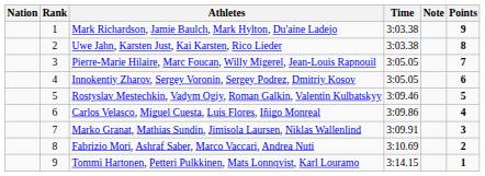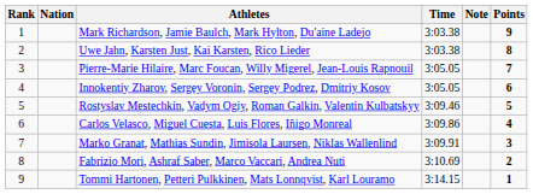 <table class="wikitable sortable" style="text-align:center">
 <tr>
+<th>Rank</th>
 <th>Nation</th>
-<th>Rank</th>
 <th>Athletes</th>
 <th>Time</th>
 <th>Note</th>
 <th>Points</th>
 </tr>
 <tr>
+<td>1</td>
 <td align=left></td>
-<td>1</td>
 <td align=left><a href='#'>Mark Richardson</a>, <a href='#'>Jamie Baulch</a>, <a href='#'>Mark Hylton</a>, <a href='#'>Du'aine Ladejo</a></td>
 <td>3:03.38</td>
 <td></td>
 <td><strong>9</strong></td>
 </tr>
 <tr>
+<td>2</td>
 <td align=left></td>
-<td>2</td>
 <td align=left><a href='#'>Uwe Jahn</a>, <a href='#'>Karsten Just</a>, <a href='#'>Kai Karsten</a>, <a href='#'>Rico Lieder</a></td>
 <td>3:03.38</td>
 <td></td>
 <td><strong>8</strong></td>
 </tr>
 <tr>
+<td>3</td>
 <td align=left></td>
-<td>3</td>
 <td align=left><a href='#'>Pierre-Marie Hilaire</a>, <a href='#'>Marc Foucan</a>, <a href='#'>Willy Migerel</a>, <a href='#'>Jean-Louis Rapnouil</a></td>
 <td>3:05.05</td>
 <td></td>
 <td><strong>7</strong></td>
 </tr>
 <tr>
+<td>4</td>
 <td align=left></td>
-<td>4</td>
 <td align=left><a href='#'>Innokentiy Zharov</a>, <a href='#'>Sergey Voronin</a>, <a href='#'>Sergey Podrez</a>, <a href='#'>Dmitriy Kosov</a></td>
 <td>3:05.05</td>
 <td></td>
 <td><strong>6</strong></td>
 </tr>
 <tr>
+<td>5</td>
 <td align=left></td>
-<td>5</td>
 <td align=left><a href='#'>Rostyslav Mestechkin</a>, <a href='#'>Vadym Ogiy</a>, <a href='#'>Roman Galkin</a>, <a href='#'>Valentin Kulbatskyy</a></td>
 <td>3:09.46</td>
 <td></td>
 <td><strong>5</strong></td>
 </tr>
 <tr>
+<td>6</td>
 <td align=left></td>
-<td>6</td>
 <td align=left><a href='#'>Carlos Velasco</a>, <a href='#'>Miguel Cuesta</a>, <a href='#'>Luis Flores</a>, <a href='#'>Iñigo Monreal</a></td>
 <td>3:09.86</td>
 <td></td>
 <td><strong>4</strong></td>
 </tr>
 <tr>
+<td>7</td>
 <td align=left></td>
-<td>7</td>
 <td align=left><a href='#'>Marko Granat</a>, <a href='#'>Mathias Sundin</a>, <a href='#'>Jimisola Laursen</a>, <a href='#'>Niklas Wallenlind</a></td>
 <td>3:09.91</td>
 <td></td>
 <td><strong>3</strong></td>
 </tr>
 <tr>
+<td>8</td>
 <td align=left></td>
-<td>8</td>
 <td align=left><a href='#'>Fabrizio Mori</a>, <a href='#'>Ashraf Saber</a>, <a href='#'>Marco Vaccari</a>, <a href='#'>Andrea Nuti</a></td>
 <td>3:10.69</td>
 <td></td>
 <td><strong>2</strong></td>
 </tr>
 <tr>
+<td>9</td>
 <td align=left></td>
-<td>9</td>
 <td align=left><a href='#'>Tommi Hartonen</a>, <a href='#'>Petteri Pulkkinen</a>, <a href='#'>Mats Lonnqvist</a>, <a href='#'>Karl Louramo</a></td>
 <td>3:14.15</td>
 <td></td>
 <td><strong>1</strong></td>
 </tr>
 </table>
